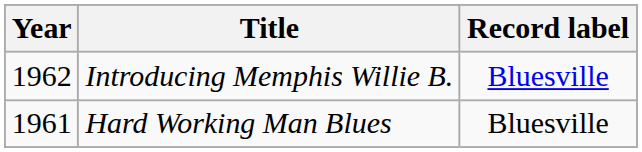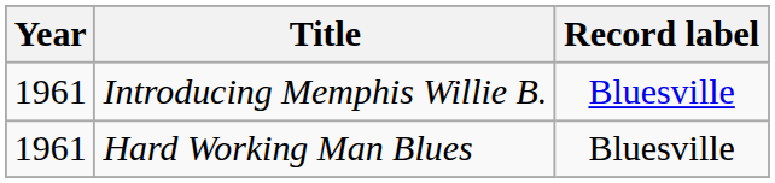 <table class="wikitable sortable">
 <tr>
 <th>Year</th>
 <th>Title</th>
 <th>Record label</th>
 </tr>
 <tr>
-<td>1962</td>
+<td>1961</td>
 <td><em>Introducing Memphis Willie B.</em></td>
 <td style="text-align:center;"><a href='#'>Bluesville</a></td>
 </tr>
 <tr>
 <td>1961</td>
 <td><em>Hard Working Man Blues</em></td>
 <td style="text-align:center;">Bluesville</td>
 </tr>
 </table>
